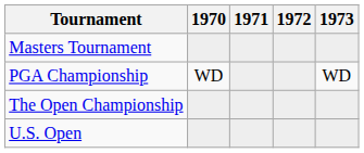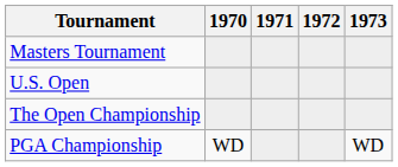 <table class="wikitable" style="font-size:95%;text-align:center;">
 <tr>
 <th>Tournament</th>
 <th>1970</th>
 <th>1971</th>
 <th>1972</th>
 <th>1973</th>
 </tr>
 <tr>
 <td align=left><a href='#'>Masters Tournament</a></td>
 <td style="background:#eeeeee;"></td>
 <td style="background:#eeeeee;"></td>
 <td style="background:#eeeeee;"></td>
 <td style="background:#eeeeee;"></td>
 </tr>
 <tr>
-<td align=left><a href='#'>PGA Championship</a></td>
-<td>WD</td>
+<td align=left><a href='#'>U.S. Open</a></td>
 <td style="background:#eeeeee;"></td>
 <td style="background:#eeeeee;"></td>
-<td>WD</td>
+<td style="background:#eeeeee;"></td>
+<td style="background:#eeeeee;"></td>
 </tr>
 <tr>
 <td align=left><a href='#'>The Open Championship</a></td>
 <td style="background:#eeeeee;"></td>
 <td style="background:#eeeeee;"></td>
 <td style="background:#eeeeee;"></td>
 <td style="background:#eeeeee;"></td>
 </tr>
 <tr>
-<td align=left><a href='#'>U.S. Open</a></td>
+<td align=left><a href='#'>PGA Championship</a></td>
+<td>WD</td>
 <td style="background:#eeeeee;"></td>
 <td style="background:#eeeeee;"></td>
-<td style="background:#eeeeee;"></td>
-<td style="background:#eeeeee;"></td>
+<td>WD</td>
 </tr>
 </table>
